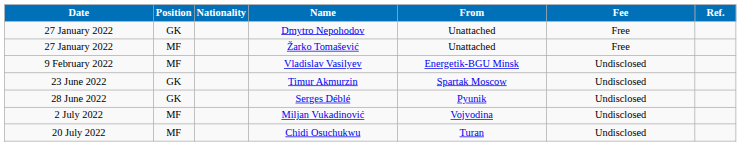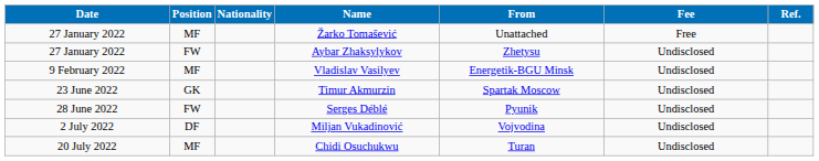 <table class="wikitable"  style="text-align:center; font-size:90%; ">
 <tr>
 <th style="background:#0070B8; color:#FFFFFF; width:200px;">Date</th>
 <th style="background:#0070B8; color:#FFFFFF; width:50px;">Position</th>
 <th style="background:#0070B8; color:#FFFFFF; width:50px;">Nationality</th>
 <th style="background:#0070B8; color:#FFFFFF; width:200px;">Name</th>
 <th style="background:#0070B8; color:#FFFFFF; width:200px;">From</th>
 <th style="background:#0070B8; color:#FFFFFF; width:200px;">Fee</th>
 <th style="background:#0070B8; color:#FFFFFF; width:50px;">Ref.</th>
 </tr>
 <tr>
 <td>27 January 2022</td>
-<td>GK</td>
+<td>MF</td>
 <td></td>
-<td><a href='#'>Dmytro Nepohodov</a></td>
+<td><a href='#'>Žarko Tomašević</a></td>
 <td>Unattached</td>
 <td>Free</td>
 <td></td>
 </tr>
 <tr>
 <td>27 January 2022</td>
-<td>MF</td>
+<td>FW</td>
 <td></td>
-<td><a href='#'>Žarko Tomašević</a></td>
-<td>Unattached</td>
-<td>Free</td>
+<td><a href='#'>Aybar Zhaksylykov</a></td>
+<td><a href='#'>Zhetysu</a></td>
+<td>Undisclosed</td>
 <td></td>
 </tr>
 <tr>
 <td>9 February 2022</td>
 <td>MF</td>
 <td></td>
 <td><a href='#'>Vladislav Vasilyev</a></td>
 <td><a href='#'>Energetik-BGU Minsk</a></td>
 <td>Undisclosed</td>
 <td></td>
 </tr>
 <tr>
 <td>23 June 2022</td>
 <td>GK</td>
 <td></td>
 <td><a href='#'>Timur Akmurzin</a></td>
 <td><a href='#'>Spartak Moscow</a></td>
 <td>Undisclosed</td>
 <td></td>
 </tr>
 <tr>
 <td>28 June 2022</td>
-<td>GK</td>
+<td>FW</td>
 <td></td>
 <td><a href='#'>Serges Déblé</a></td>
 <td><a href='#'>Pyunik</a></td>
 <td>Undisclosed</td>
 <td></td>
 </tr>
 <tr>
 <td>2 July 2022</td>
-<td>MF</td>
+<td>DF</td>
 <td></td>
 <td><a href='#'>Miljan Vukadinović</a></td>
 <td><a href='#'>Vojvodina</a></td>
 <td>Undisclosed</td>
 <td></td>
 </tr>
 <tr>
 <td>20 July 2022</td>
 <td>MF</td>
 <td></td>
 <td><a href='#'>Chidi Osuchukwu</a></td>
 <td><a href='#'>Turan</a></td>
 <td>Undisclosed</td>
 <td></td>
 </tr>
 </table>
